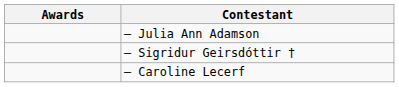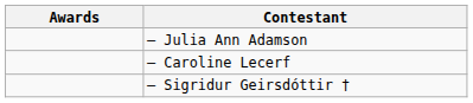 <table class="wikitable" style="width: 33em;">
 <tr>
 <th>Awards</th>
 <th>Contestant</th>
 </tr>
 <tr>
 <td style="width: 30%;"></td>
 <td> – Julia Ann Adamson</td>
 </tr>
 <tr>
 <td></td>
-<td> – Sigridur Geirsdóttir †</td>
+<td> – Caroline Lecerf</td>
 </tr>
 <tr>
 <td></td>
-<td> – Caroline Lecerf</td>
+<td> – Sigridur Geirsdóttir †</td>
 </tr>
 </table>
